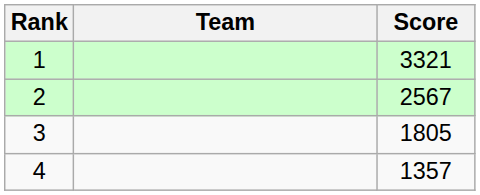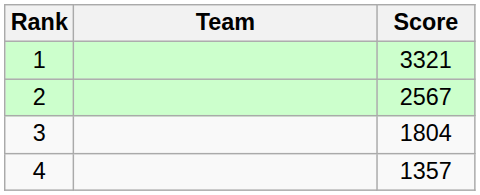 <table class=wikitable style="text-align:center">
 <tr>
 <th width=40>Rank</th>
 <th width=200>Team</th>
 <th width=60>Score</th>
 </tr>
 <tr bgcolor="ccffcc">
 <td>1</td>
 <td align=left></td>
 <td>3321</td>
 </tr>
 <tr bgcolor="ccffcc">
 <td>2</td>
 <td align=left></td>
 <td>2567</td>
 </tr>
 <tr>
 <td>3</td>
 <td align=left></td>
-<td>1805</td>
+<td>1804</td>
 </tr>
 <tr>
 <td>4</td>
 <td align=left></td>
 <td>1357</td>
 </tr>
 </table>
